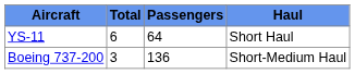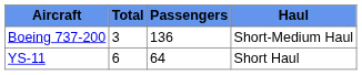 <table class="toccolours" border="1" cellpadding="3" style="border-collapse:collapse">
 <tr bgcolor=#6495ED>
 <th>Aircraft</th>
 <th>Total</th>
 <th>Passengers</th>
 <th>Haul</th>
 </tr>
 <tr>
+<td><a href='#'>Boeing 737-200</a></td>
+<td>3</td>
+<td>136</td>
+<td>Short-Medium Haul</td>
+</tr>
+<tr>
 <td><a href='#'>YS-11</a></td>
 <td>6</td>
 <td>64</td>
 <td>Short Haul</td>
 </tr>
-<tr>
-<td><a href='#'>Boeing 737-200</a></td>
-<td>3</td>
-<td>136</td>
-<td>Short-Medium Haul</td>
-</tr>
 </table>
